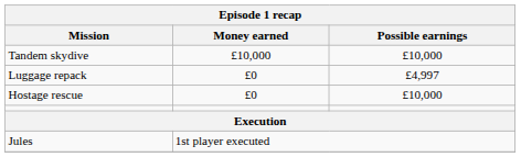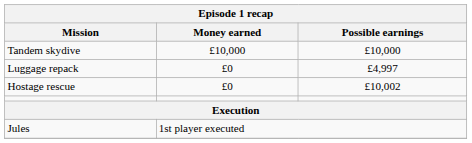 <table class="wikitable" style="font-size: 95%; margin: 10px" align="right" width="40%">
 <tr>
 <th colspan=3>Episode 1 recap</th>
 </tr>
 <tr>
 <th>Mission</th>
 <th>Money earned</th>
 <th>Possible earnings</th>
 </tr>
 <tr>
 <td>Tandem skydive</td>
 <td align="center">£10,000</td>
 <td align="center">£10,000</td>
 </tr>
 <tr>
 <td>Luggage repack</td>
 <td align="center">£0</td>
 <td align="center">£4,997</td>
 </tr>
 <tr>
 <td>Hostage rescue</td>
 <td align="center">£0</td>
-<td align="center">£10,000</td>
+<td align="center">£10,002</td>
 </tr>
 <tr>
 <td><strong></strong></td>
 <td align="center"><strong></strong></td>
 <td align="center"><strong></strong></td>
 </tr>
 <tr>
 <th colspan=3>Execution</th>
 </tr>
 <tr>
 <td>Jules</td>
 <td colspan=2>1st player executed</td>
 </tr>
 <tr>
 </tr>
 </table>
